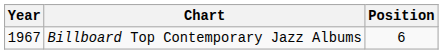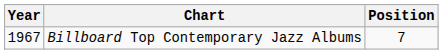 <table class="wikitable">
 <tr>
 <th>Year</th>
 <th>Chart</th>
 <th>Position</th>
 </tr>
 <tr>
 <td>1967</td>
 <td><em>Billboard</em> Top Contemporary Jazz Albums</td>
-<td align="center">6</td>
+<td align="center">7</td>
 </tr>
 </table>
